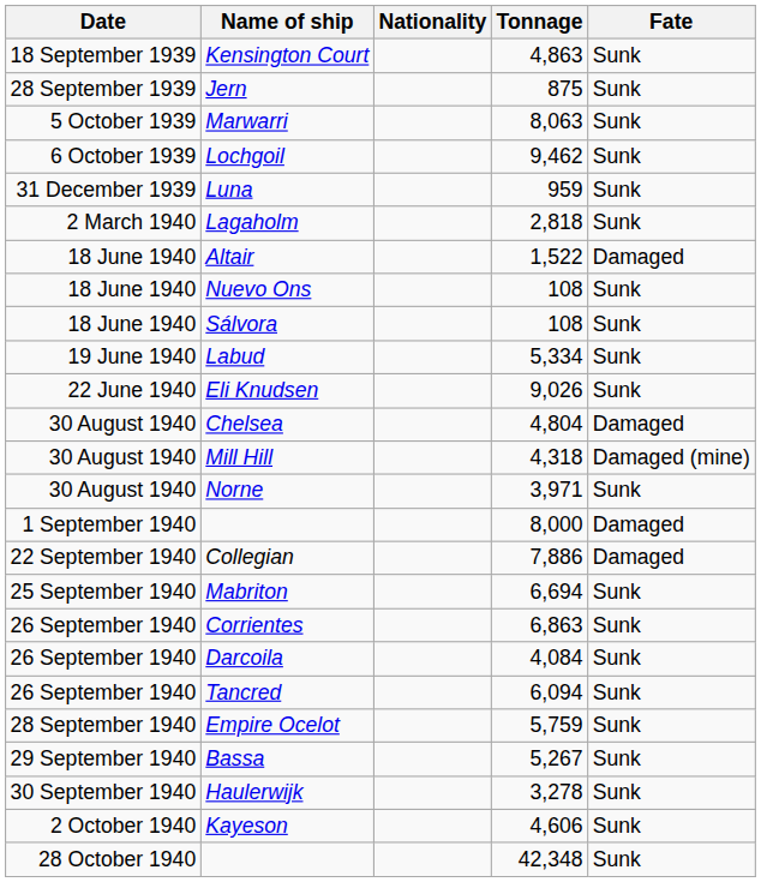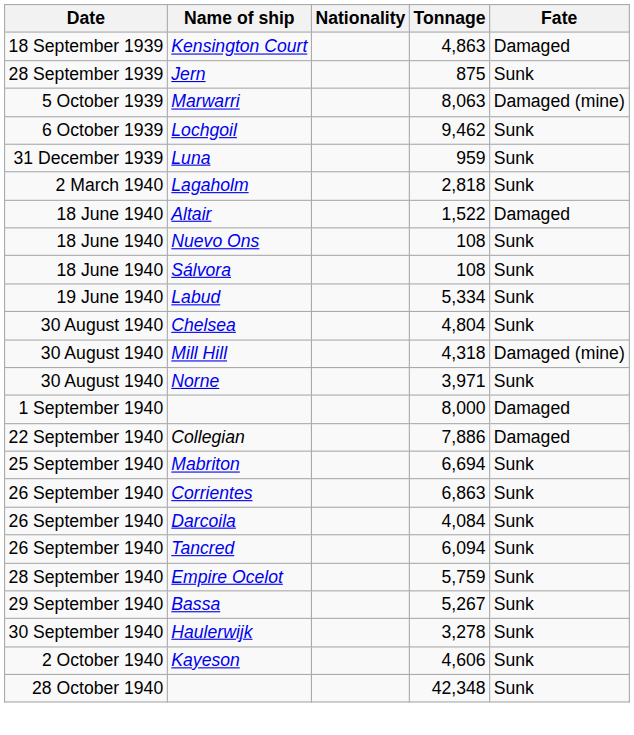 <table class="wikitable sortable">
 <tr>
 <th>Date</th>
 <th>Name of ship</th>
 <th>Nationality</th>
 <th>Tonnage</th>
 <th>Fate</th>
 </tr>
 <tr>
 <td align="right">18 September 1939</td>
 <td align="left"><a href='#'><em>Kensington Court</em></a></td>
 <td align="left"></td>
 <td align="right">4,863</td>
-<td align="left">Sunk</td>
+<td align="left">Damaged</td>
 </tr>
 <tr>
 <td align="right">28 September 1939</td>
 <td align="left"><a href='#'><em>Jern</em></a></td>
 <td align="left"></td>
 <td align="right">875</td>
 <td align="left">Sunk</td>
 </tr>
 <tr>
 <td align="right">5 October 1939</td>
 <td align="left"><a href='#'><em>Marwarri</em></a></td>
 <td align="left"></td>
 <td align="right">8,063</td>
-<td align="left">Sunk</td>
+<td align="left">Damaged (mine)</td>
 </tr>
 <tr>
 <td align="right">6 October 1939</td>
 <td align="left"><a href='#'><em>Lochgoil</em></a></td>
 <td align="left"></td>
 <td align="right">9,462</td>
 <td align="left">Sunk</td>
 </tr>
 <tr>
 <td align="right">31 December 1939</td>
 <td align="left"><a href='#'><em>Luna</em></a></td>
 <td align="left"></td>
 <td align="right">959</td>
 <td align="left">Sunk</td>
 </tr>
 <tr>
 <td align="right">2 March 1940</td>
 <td align="left"><a href='#'><em>Lagaholm</em></a></td>
 <td align="left"></td>
 <td align="right">2,818</td>
 <td align="left">Sunk</td>
 </tr>
 <tr>
 <td align="right">18 June 1940</td>
 <td align="left"><a href='#'><em>Altair</em></a></td>
 <td align="left"></td>
 <td align="right">1,522</td>
 <td align="left">Damaged</td>
 </tr>
 <tr>
 <td align="right">18 June 1940</td>
 <td align="left"><a href='#'><em>Nuevo Ons</em></a></td>
 <td align="left"></td>
 <td align="right">108</td>
 <td align="left">Sunk</td>
 </tr>
 <tr>
 <td align="right">18 June 1940</td>
 <td align="left"><a href='#'><em>Sálvora</em></a></td>
 <td align="left"></td>
 <td align="right">108</td>
 <td align="left">Sunk</td>
 </tr>
 <tr>
 <td align="right">19 June 1940</td>
 <td align="left"><a href='#'><em>Labud</em></a></td>
 <td align="left"></td>
 <td align="right">5,334</td>
 <td align="left">Sunk</td>
 </tr>
 <tr>
-<td align="right">22 June 1940</td>
-<td align="left"><a href='#'><em>Eli Knudsen</em></a></td>
-<td align="left"></td>
-<td align="right">9,026</td>
-<td align="left">Sunk</td>
-</tr>
-<tr>
 <td align="right">30 August 1940</td>
 <td align="left"><a href='#'><em>Chelsea</em></a></td>
 <td align="left"></td>
 <td align="right">4,804</td>
-<td align="left">Damaged</td>
+<td align="left">Sunk</td>
 </tr>
 <tr>
 <td align="right">30 August 1940</td>
 <td align="left"><a href='#'><em>Mill Hill</em></a></td>
 <td align="left"></td>
 <td align="right">4,318</td>
 <td align="left">Damaged (mine)</td>
 </tr>
 <tr>
 <td align="right">30 August 1940</td>
 <td align="left"><a href='#'><em>Norne</em></a></td>
 <td align="left"></td>
 <td align="right">3,971</td>
 <td align="left">Sunk</td>
 </tr>
 <tr>
 <td align="right">1 September 1940</td>
 <td align="left"></td>
 <td align="left"></td>
 <td align="right">8,000</td>
 <td align="left">Damaged</td>
 </tr>
 <tr>
 <td align="right">22 September 1940</td>
 <td align="left"><em>Collegian</em></td>
 <td align="left"></td>
 <td align="right">7,886</td>
 <td align="left">Damaged</td>
 </tr>
 <tr>
 <td align="right">25 September 1940</td>
 <td align="left"><a href='#'><em>Mabriton</em></a></td>
 <td align="left"></td>
 <td align="right">6,694</td>
 <td align="left">Sunk</td>
 </tr>
 <tr>
 <td align="right">26 September 1940</td>
 <td align="left"><a href='#'><em>Corrientes</em></a></td>
 <td align="left"></td>
 <td align="right">6,863</td>
 <td align="left">Sunk</td>
 </tr>
 <tr>
 <td align="right">26 September 1940</td>
 <td align="left"><a href='#'><em>Darcoila</em></a></td>
 <td align="left"></td>
 <td align="right">4,084</td>
 <td align="left">Sunk</td>
 </tr>
 <tr>
 <td align="right">26 September 1940</td>
 <td align="left"><a href='#'><em>Tancred</em></a></td>
 <td align="left"></td>
 <td align="right">6,094</td>
 <td align="left">Sunk</td>
 </tr>
 <tr>
 <td align="right">28 September 1940</td>
 <td align="left"><a href='#'><em>Empire Ocelot</em></a></td>
 <td align="left"></td>
 <td align="right">5,759</td>
 <td align="left">Sunk</td>
 </tr>
 <tr>
 <td align="right">29 September 1940</td>
 <td align="left"><a href='#'><em>Bassa</em></a></td>
 <td align="left"></td>
 <td align="right">5,267</td>
 <td align="left">Sunk</td>
 </tr>
 <tr>
 <td align="right">30 September 1940</td>
 <td align="left"><a href='#'><em>Haulerwijk</em></a></td>
 <td align="left"></td>
 <td align="right">3,278</td>
 <td align="left">Sunk</td>
 </tr>
 <tr>
 <td align="right">2 October 1940</td>
 <td align="left"><a href='#'><em>Kayeson</em></a></td>
 <td align="left"></td>
 <td align="right">4,606</td>
 <td align="left">Sunk</td>
 </tr>
 <tr>
 <td align="right">28 October 1940</td>
 <td align="left"></td>
 <td align="left"></td>
 <td align="right">42,348</td>
 <td align="left">Sunk</td>
 </tr>
 </table>
